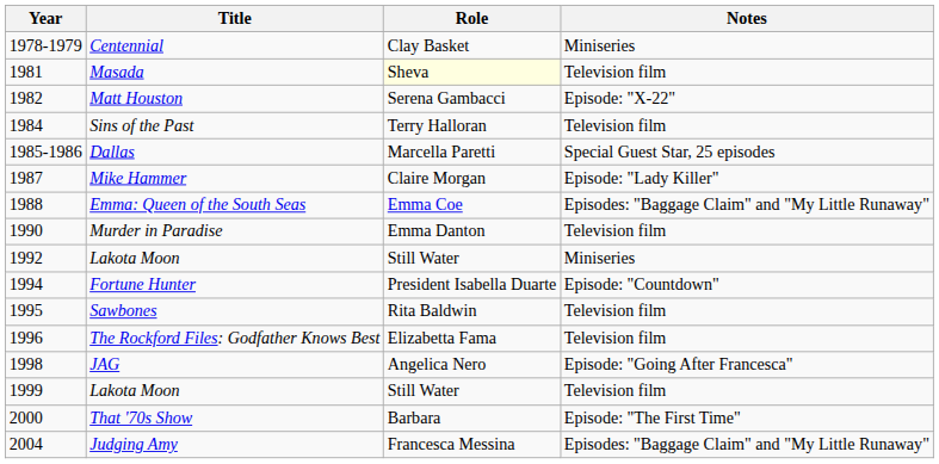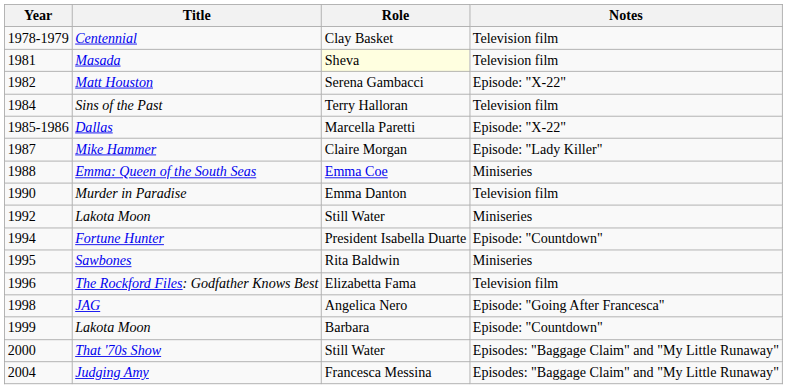 <table class="wikitable sortable">
 <tr>
 <th>Year</th>
 <th>Title</th>
 <th>Role</th>
 <th class="unsortable">Notes</th>
 </tr>
 <tr>
 <td>1978-1979</td>
 <td><em><a href='#'>Centennial</a></em></td>
 <td>Clay Basket</td>
-<td>Miniseries</td>
+<td>Television film</td>
 </tr>
 <tr>
 <td>1981</td>
 <td><em><a href='#'>Masada</a></em></td>
 <td style="background: lightyellow;">Sheva</td>
 <td>Television film</td>
 </tr>
 <tr>
 <td>1982</td>
 <td><em><a href='#'>Matt Houston</a></em></td>
 <td>Serena Gambacci</td>
 <td>Episode: "X-22"</td>
 </tr>
 <tr>
 <td>1984</td>
 <td><em>Sins of the Past</em></td>
 <td>Terry Halloran</td>
 <td>Television film</td>
 </tr>
 <tr>
 <td>1985-1986</td>
 <td><em><a href='#'>Dallas</a></em></td>
 <td>Marcella Paretti</td>
-<td>Special Guest Star, 25 episodes</td>
+<td>Episode: "X-22"</td>
 </tr>
 <tr>
 <td>1987</td>
 <td><em><a href='#'>Mike Hammer</a></em></td>
 <td>Claire Morgan</td>
 <td>Episode: "Lady Killer"</td>
 </tr>
 <tr>
 <td>1988</td>
 <td><em><a href='#'>Emma: Queen of the South Seas</a></em></td>
 <td><a href='#'>Emma Coe</a></td>
-<td>Episodes: "Baggage Claim" and "My Little Runaway"</td>
+<td>Miniseries</td>
 </tr>
 <tr>
 <td>1990</td>
 <td><em>Murder in Paradise</em></td>
 <td>Emma Danton</td>
 <td>Television film</td>
 </tr>
 <tr>
 <td>1992</td>
 <td><em>Lakota Moon</em></td>
 <td>Still Water</td>
 <td>Miniseries</td>
 </tr>
 <tr>
 <td>1994</td>
 <td><em><a href='#'>Fortune Hunter</a></em></td>
 <td>President Isabella Duarte</td>
 <td>Episode: "Countdown"</td>
 </tr>
 <tr>
 <td>1995</td>
 <td><em><a href='#'>Sawbones</a></em></td>
 <td>Rita Baldwin</td>
-<td>Television film</td>
+<td>Miniseries</td>
 </tr>
 <tr>
 <td>1996</td>
 <td><em><a href='#'>The Rockford Files</a>: Godfather Knows Best</em></td>
 <td>Elizabetta Fama</td>
 <td>Television film</td>
 </tr>
 <tr>
 <td>1998</td>
 <td><em><a href='#'>JAG</a></em></td>
 <td>Angelica Nero</td>
 <td>Episode: "Going After Francesca"</td>
 </tr>
 <tr>
 <td>1999</td>
 <td><em>Lakota Moon</em></td>
-<td>Still Water</td>
-<td>Television film</td>
+<td>Barbara</td>
+<td>Episode: "Countdown"</td>
 </tr>
 <tr>
 <td>2000</td>
 <td><em><a href='#'>That '70s Show</a></em></td>
-<td>Barbara</td>
-<td>Episode: "The First Time"</td>
+<td>Still Water</td>
+<td>Episodes: "Baggage Claim" and "My Little Runaway"</td>
 </tr>
 <tr>
 <td>2004</td>
 <td><em><a href='#'>Judging Amy</a></em></td>
 <td>Francesca Messina</td>
 <td>Episodes: "Baggage Claim" and "My Little Runaway"</td>
 </tr>
 </table>
